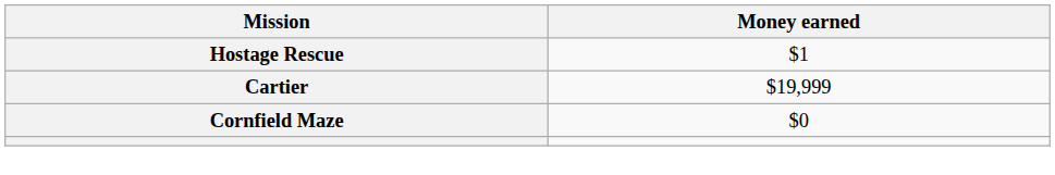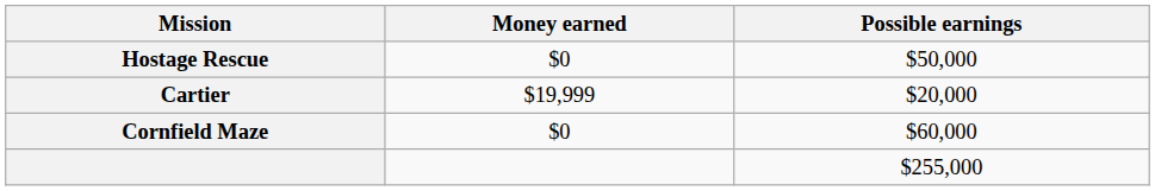 <table class="wikitable plainrowheaders floatright" style="font-size: 95%; margin: 10px; text-align: center;" width="40%">
 <tr>
 <th scope="col">Mission</th>
 <th scope="col">Money earned</th>
+<th scope="col">Possible earnings</th>
 </tr>
 <tr>
 <th scope="row">Hostage Rescue</th>
-<td>$1</td>
+<td>$0</td>
+<td>$50,000</td>
 </tr>
 <tr>
 <th scope="row">Cartier</th>
 <td>$19,999</td>
+<td>$20,000</td>
 </tr>
 <tr>
 <th scope="row">Cornfield Maze</th>
 <td>$0</td>
+<td>$60,000</td>
 </tr>
 <tr>
 <th scope="row"><strong></strong></th>
 <td><strong></strong></td>
+<td>$255,000</td>
 </tr>
 </table>
